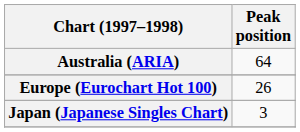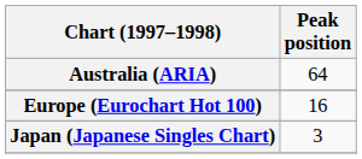 <table class="wikitable sortable plainrowheaders" style="text-align:center">
 <tr>
 <th>Chart (1997–1998)</th>
 <th>Peak<br>position</th>
 </tr>
 <tr>
 <th scope="row">Australia (<a href='#'>ARIA</a>)</th>
 <td>64</td>
 </tr>
 <tr>
 </tr>
 <tr>
 <th scope="row">Europe (<a href='#'>Eurochart Hot 100</a>)</th>
-<td>26</td>
+<td>16</td>
 </tr>
 <tr>
 </tr>
 <tr>
 <th scope="row">Japan (<a href='#'>Japanese Singles Chart</a>)</th>
 <td>3</td>
 </tr>
 <tr>
 </tr>
 <tr>
 </tr>
 <tr>
 </tr>
 <tr>
 </tr>
 <tr>
 </tr>
 <tr>
 </tr>
 </table>
